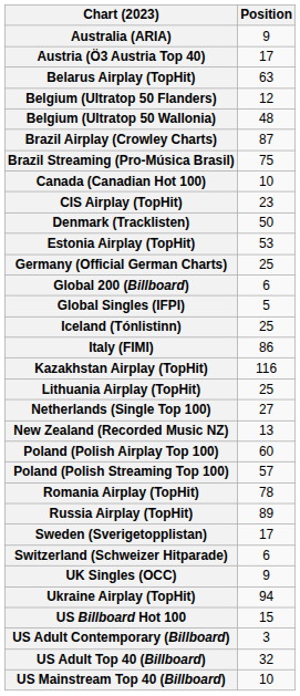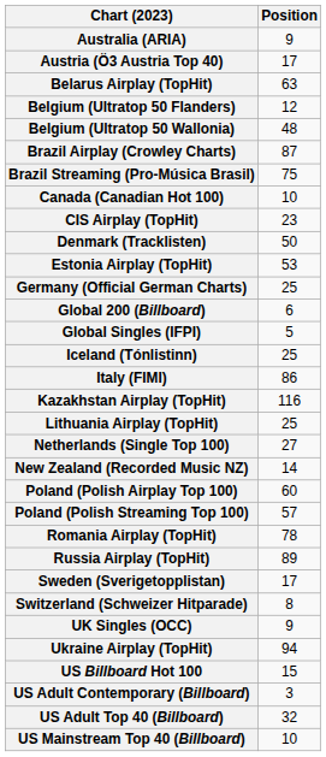 <table class="wikitable sortable plainrowheaders" style="text-align:center">
 <tr>
 <th scope="col">Chart (2023)</th>
 <th scope="col">Position</th>
 </tr>
 <tr>
 <th scope="row">Australia (ARIA)</th>
 <td>9</td>
 </tr>
 <tr>
 <th scope="row">Austria (Ö3 Austria Top 40)</th>
 <td>17</td>
 </tr>
 <tr>
 <th scope="row">Belarus Airplay (TopHit)</th>
 <td>63</td>
 </tr>
 <tr>
 <th scope="row">Belgium (Ultratop 50 Flanders)</th>
 <td>12</td>
 </tr>
 <tr>
 <th scope="row">Belgium (Ultratop 50 Wallonia)</th>
 <td>48</td>
 </tr>
 <tr>
 <th scope="row">Brazil Airplay (Crowley Charts)</th>
 <td>87</td>
 </tr>
 <tr>
 <th scope="row">Brazil Streaming (Pro-Música Brasil)</th>
 <td>75</td>
 </tr>
 <tr>
 <th scope="row">Canada (Canadian Hot 100)</th>
 <td>10</td>
 </tr>
 <tr>
 <th scope="row">CIS Airplay (TopHit)</th>
 <td>23</td>
 </tr>
 <tr>
 <th scope="row">Denmark (Tracklisten)</th>
 <td>50</td>
 </tr>
 <tr>
 <th scope="row">Estonia Airplay (TopHit)</th>
 <td>53</td>
 </tr>
 <tr>
 <th scope="row">Germany (Official German Charts)</th>
 <td>25</td>
 </tr>
 <tr>
 <th scope="row">Global 200 (<em>Billboard</em>)</th>
 <td>6</td>
 </tr>
 <tr>
 <th scope="row">Global Singles (IFPI)</th>
 <td>5</td>
 </tr>
 <tr>
 <th scope="row">Iceland (Tónlistinn)</th>
 <td>25</td>
 </tr>
 <tr>
 <th scope="row">Italy (FIMI)</th>
 <td>86</td>
 </tr>
 <tr>
 <th scope="row">Kazakhstan Airplay (TopHit)</th>
 <td>116</td>
 </tr>
 <tr>
 <th scope="row">Lithuania Airplay (TopHit)</th>
 <td>25</td>
 </tr>
 <tr>
 <th scope="row">Netherlands (Single Top 100)</th>
 <td>27</td>
 </tr>
 <tr>
 <th scope="row">New Zealand (Recorded Music NZ)</th>
-<td>13</td>
+<td>14</td>
 </tr>
 <tr>
 <th scope="row">Poland (Polish Airplay Top 100)</th>
 <td>60</td>
 </tr>
 <tr>
 <th scope="row">Poland (Polish Streaming Top 100)</th>
 <td>57</td>
 </tr>
 <tr>
 <th scope="row">Romania Airplay (TopHit)</th>
 <td>78</td>
 </tr>
 <tr>
 <th scope="row">Russia Airplay (TopHit)</th>
 <td>89</td>
 </tr>
 <tr>
 <th scope="row">Sweden (Sverigetopplistan)</th>
 <td>17</td>
 </tr>
 <tr>
 <th scope="row">Switzerland (Schweizer Hitparade)</th>
-<td>6</td>
+<td>8</td>
 </tr>
 <tr>
 <th scope="row">UK Singles (OCC)</th>
 <td>9</td>
 </tr>
 <tr>
 <th scope="row">Ukraine Airplay (TopHit)</th>
 <td>94</td>
 </tr>
 <tr>
 <th scope="row">US <em>Billboard</em> Hot 100</th>
 <td>15</td>
 </tr>
 <tr>
 <th scope="row">US Adult Contemporary (<em>Billboard</em>)</th>
 <td>3</td>
 </tr>
 <tr>
 <th scope="row">US Adult Top 40 (<em>Billboard</em>)</th>
 <td>32</td>
 </tr>
 <tr>
 <th scope="row">US Mainstream Top 40 (<em>Billboard</em>)</th>
 <td>10</td>
 </tr>
 </table>
